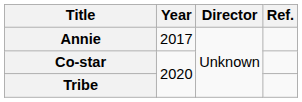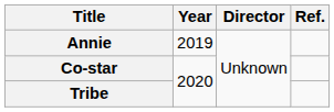 <table class="wikitable plainrowheaders">
 <tr>
 <th scope="col" style="width:10em;">Title</th>
 <th>Year</th>
 <th>Director</th>
 <th>Ref.</th>
 </tr>
 <tr>
 <th scope="row">Annie</th>
-<td>2017</td>
+<td>2019</td>
 <td rowspan="3">Unknown</td>
 <td></td>
 </tr>
 <tr>
 <th scope="row">Co-star</th>
 <td rowspan="2">2020</td>
 <td></td>
 </tr>
 <tr>
 <th scope="row">Tribe</th>
 <td></td>
 </tr>
 </table>
